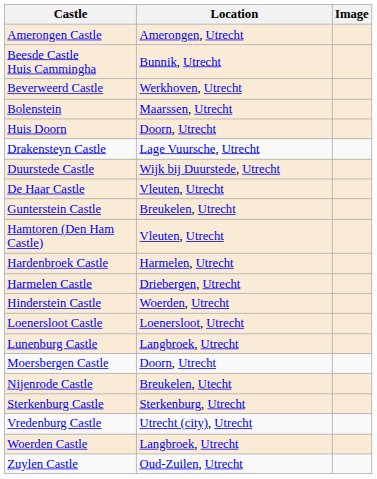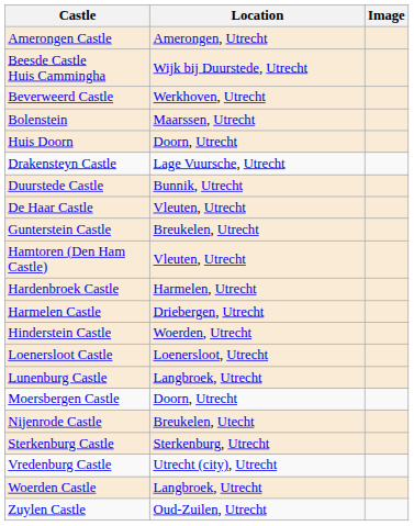 <table class="wikitable">
 <tr>
 <th style="width:10em;">Castle</th>
 <th style="width:15em;">Location</th>
 <th>Image</th>
 </tr>
 <tr bgcolor="#FAEBD7">
 <td><a href='#'>Amerongen Castle</a></td>
 <td><a href='#'>Amerongen</a>, <a href='#'>Utrecht</a><br></td>
 <td></td>
 </tr>
 <tr bgcolor="#FAEBD7">
 <td><a href='#'>Beesde Castle</a><br><a href='#'>Huis Cammingha</a></td>
-<td><a href='#'>Bunnik</a>, <a href='#'>Utrecht</a><br></td>
+<td><a href='#'>Wijk bij Duurstede</a>, <a href='#'>Utrecht</a><br></td>
 <td></td>
 </tr>
 <tr bgcolor="#FAEBD7">
 <td><a href='#'>Beverweerd Castle</a></td>
 <td><a href='#'>Werkhoven</a>, <a href='#'>Utrecht</a><br></td>
 <td></td>
 </tr>
 <tr bgcolor="#FAEBD7">
 <td><a href='#'>Bolenstein</a></td>
 <td><a href='#'>Maarssen</a>, <a href='#'>Utrecht</a><br></td>
 <td></td>
 </tr>
 <tr bgcolor="#FAEBD7">
 <td><a href='#'>Huis Doorn</a></td>
 <td><a href='#'>Doorn</a>, <a href='#'>Utrecht</a><br></td>
 <td></td>
 </tr>
 <tr>
 <td><a href='#'>Drakensteyn Castle</a></td>
 <td><a href='#'>Lage Vuursche</a>, <a href='#'>Utrecht</a><br></td>
 <td></td>
 </tr>
 <tr bgcolor="#FAEBD7">
 <td><a href='#'>Duurstede Castle</a></td>
-<td><a href='#'>Wijk bij Duurstede</a>, <a href='#'>Utrecht</a><br></td>
+<td><a href='#'>Bunnik</a>, <a href='#'>Utrecht</a><br></td>
 <td></td>
 </tr>
 <tr bgcolor="#FAEBD7">
 <td><a href='#'>De Haar Castle</a></td>
 <td><a href='#'>Vleuten</a>, <a href='#'>Utrecht</a><br></td>
 <td></td>
 </tr>
 <tr bgcolor="#FAEBD7">
 <td><a href='#'>Gunterstein Castle</a></td>
 <td><a href='#'>Breukelen</a>, <a href='#'>Utrecht</a><br></td>
 <td></td>
 </tr>
 <tr bgcolor="#FAEBD7">
 <td><a href='#'>Hamtoren (Den Ham Castle)</a></td>
 <td><a href='#'>Vleuten</a>, <a href='#'>Utrecht</a><br></td>
 <td></td>
 </tr>
 <tr bgcolor="#FAEBD7">
 <td><a href='#'>Hardenbroek Castle</a></td>
 <td><a href='#'>Harmelen</a>, <a href='#'>Utrecht</a><br></td>
 <td></td>
 </tr>
 <tr bgcolor="#FAEBD7">
 <td><a href='#'>Harmelen Castle</a></td>
 <td><a href='#'>Driebergen</a>, <a href='#'>Utrecht</a><br></td>
 <td></td>
 </tr>
 <tr bgcolor="#FAEBD7">
 <td><a href='#'>Hinderstein Castle</a></td>
 <td><a href='#'>Woerden</a>, <a href='#'>Utrecht</a><br></td>
 <td></td>
 </tr>
 <tr bgcolor="#FAEBD7">
 <td><a href='#'>Loenersloot Castle</a></td>
 <td><a href='#'>Loenersloot</a>, <a href='#'>Utrecht</a><br></td>
 <td></td>
 </tr>
 <tr bgcolor="#FAEBD7">
 <td><a href='#'>Lunenburg Castle</a></td>
 <td><a href='#'>Langbroek</a>, <a href='#'>Utrecht</a><br></td>
 <td></td>
 </tr>
 <tr>
 <td><a href='#'>Moersbergen Castle</a></td>
 <td><a href='#'>Doorn</a>, <a href='#'>Utrecht</a><br></td>
 <td></td>
 </tr>
 <tr bgcolor="#FAEBD7">
 <td><a href='#'>Nijenrode Castle</a></td>
 <td><a href='#'>Breukelen</a>, <a href='#'>Utecht</a><br></td>
 <td></td>
 </tr>
 <tr bgcolor="#FAEBD7">
 <td><a href='#'>Sterkenburg Castle</a></td>
 <td><a href='#'>Sterkenburg</a>, <a href='#'>Utrecht</a><br></td>
 <td></td>
 </tr>
 <tr>
 <td><a href='#'>Vredenburg Castle</a></td>
 <td><a href='#'>Utrecht (city)</a>, <a href='#'>Utrecht</a><br></td>
 <td></td>
 </tr>
 <tr bgcolor="#FAEBD7">
 <td><a href='#'>Woerden Castle</a></td>
 <td><a href='#'>Langbroek</a>, <a href='#'>Utrecht</a><br></td>
 <td></td>
 </tr>
 <tr>
 <td><a href='#'>Zuylen Castle</a></td>
 <td><a href='#'>Oud-Zuilen</a>, <a href='#'>Utrecht</a><br></td>
 <td></td>
 </tr>
 </table>
